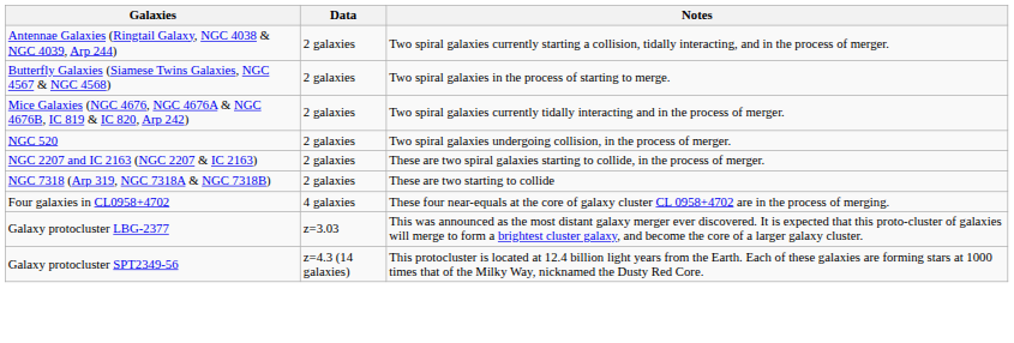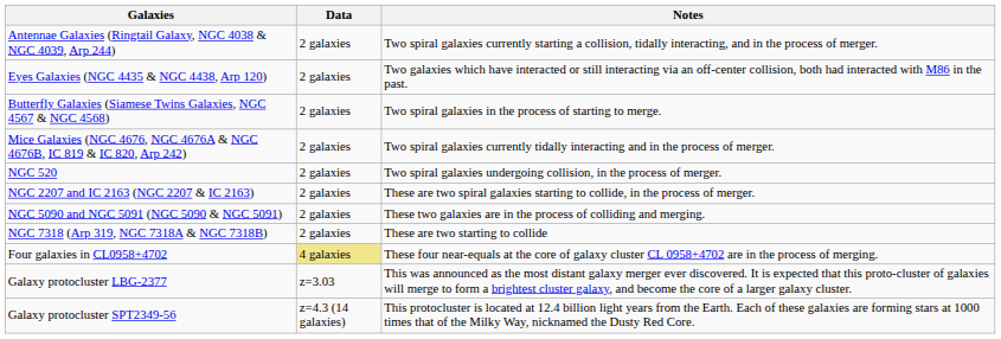 <table class="wikitable">
 <tr>
 <th>Galaxies</th>
 <th>Data</th>
 <th width=62%>Notes</th>
 </tr>
 <tr>
 <td><a href='#'>Antennae Galaxies</a> (<a href='#'>Ringtail Galaxy</a>, <a href='#'>NGC 4038</a> & <a href='#'>NGC 4039</a>, <a href='#'>Arp 244</a>)</td>
 <td>2 galaxies</td>
 <td>Two spiral galaxies currently starting a collision, tidally interacting, and in the process of merger.</td>
+</tr>
+<tr>
+<td><a href='#'>Eyes Galaxies</a> (<a href='#'>NGC 4435</a> & <a href='#'>NGC 4438</a>, <a href='#'>Arp 120</a>)</td>
+<td>2 galaxies</td>
+<td>Two galaxies which have interacted or still interacting via an off-center collision, both had interacted with <a href='#'>M86</a> in the past.</td>
 </tr>
 <tr>
 <td><a href='#'>Butterfly Galaxies</a> (<a href='#'>Siamese Twins Galaxies</a>, <a href='#'>NGC 4567</a> & <a href='#'>NGC 4568</a>)</td>
 <td>2 galaxies</td>
 <td>Two spiral galaxies in the process of starting to merge.</td>
 </tr>
 <tr>
 <td><a href='#'>Mice Galaxies</a> (<a href='#'>NGC 4676</a>, <a href='#'>NGC 4676A</a> & <a href='#'>NGC 4676B</a>, <a href='#'>IC 819</a> & <a href='#'>IC 820</a>, <a href='#'>Arp 242</a>)</td>
 <td>2 galaxies</td>
 <td>Two spiral galaxies currently tidally interacting and in the process of merger.</td>
 </tr>
 <tr>
 <td><a href='#'>NGC 520</a></td>
 <td>2 galaxies</td>
 <td>Two spiral galaxies undergoing collision, in the process of merger.</td>
 </tr>
 <tr>
 <td><a href='#'>NGC 2207 and IC 2163</a> (<a href='#'>NGC 2207</a> & <a href='#'>IC 2163</a>)</td>
 <td>2 galaxies</td>
 <td>These are two spiral galaxies starting to collide, in the process of merger.</td>
 </tr>
 <tr>
+<td><a href='#'>NGC 5090 and NGC 5091</a> (<a href='#'>NGC 5090</a> & <a href='#'>NGC 5091</a>)</td>
+<td>2 galaxies</td>
+<td>These two galaxies are in the process of colliding and merging.</td>
+</tr>
+<tr>
 <td><a href='#'>NGC 7318</a> (<a href='#'>Arp 319</a>, <a href='#'>NGC 7318A</a> & <a href='#'>NGC 7318B</a>)</td>
 <td>2 galaxies</td>
 <td>These are two starting to collide</td>
 </tr>
 <tr>
 <td>Four galaxies in <a href='#'>CL0958+4702</a></td>
-<td>4 galaxies</td>
+<td style="background: khaki;">4 galaxies</td>
 <td>These four near-equals at the core of galaxy cluster <a href='#'>CL 0958+4702</a> are in the process of merging.</td>
 </tr>
 <tr>
 <td>Galaxy protocluster <a href='#'>LBG-2377</a></td>
 <td>z=3.03</td>
 <td>This was announced as the most distant galaxy merger ever discovered. It is expected that this proto-cluster of galaxies will merge to form a <a href='#'>brightest cluster galaxy</a>, and become the core of a larger galaxy cluster.</td>
 </tr>
 <tr>
 <td>Galaxy protocluster <a href='#'>SPT2349-56</a></td>
 <td>z=4.3 (14 galaxies)</td>
 <td>This protocluster is located at 12.4 billion light years from the Earth. Each of these galaxies are forming stars at 1000 times that of the Milky Way, nicknamed the Dusty Red Core.</td>
 </tr>
 </table>
